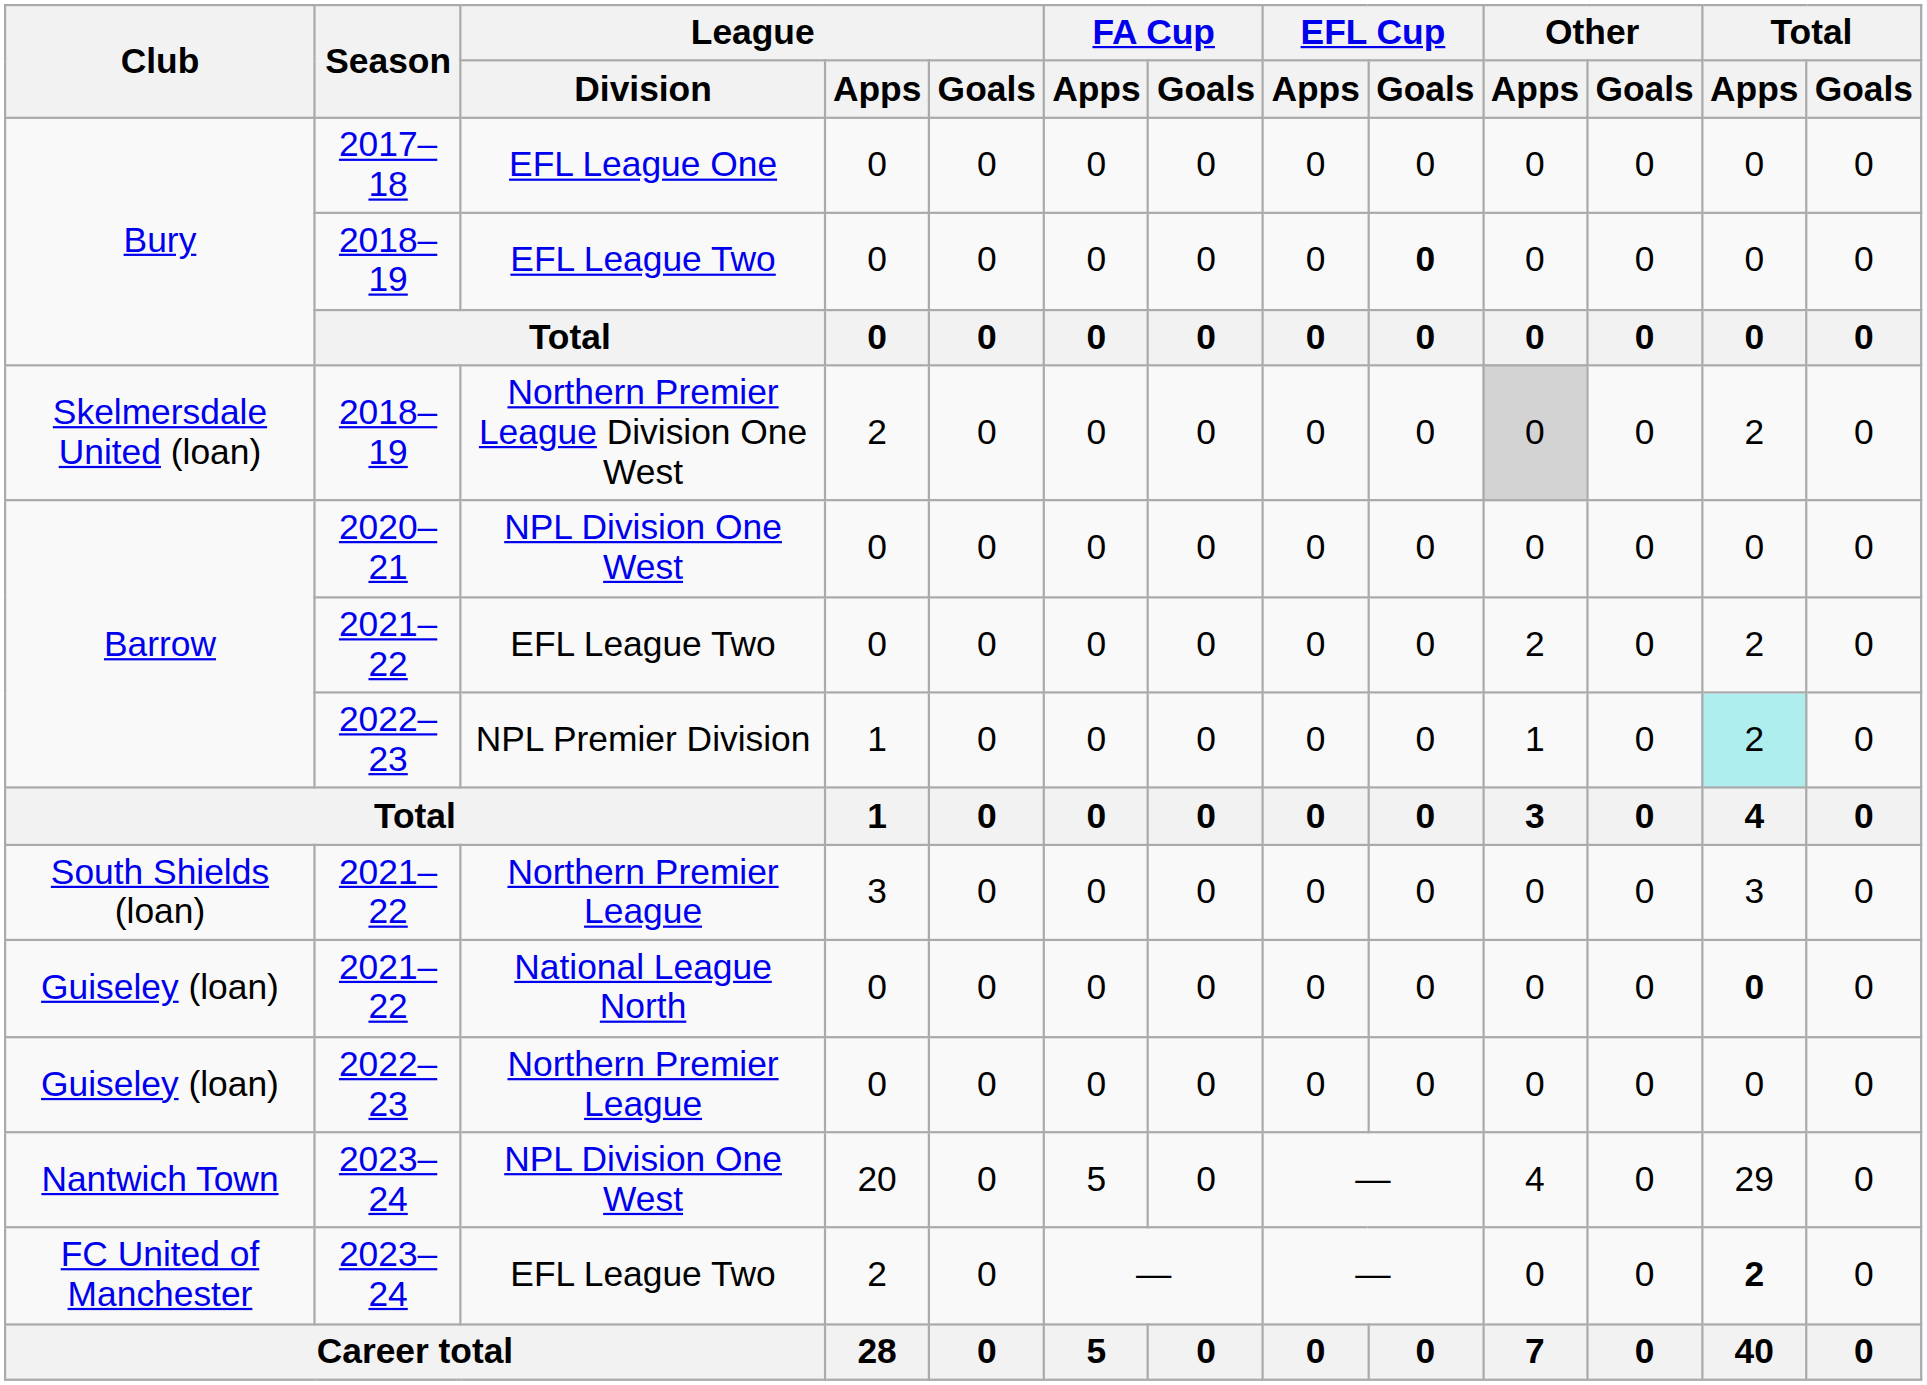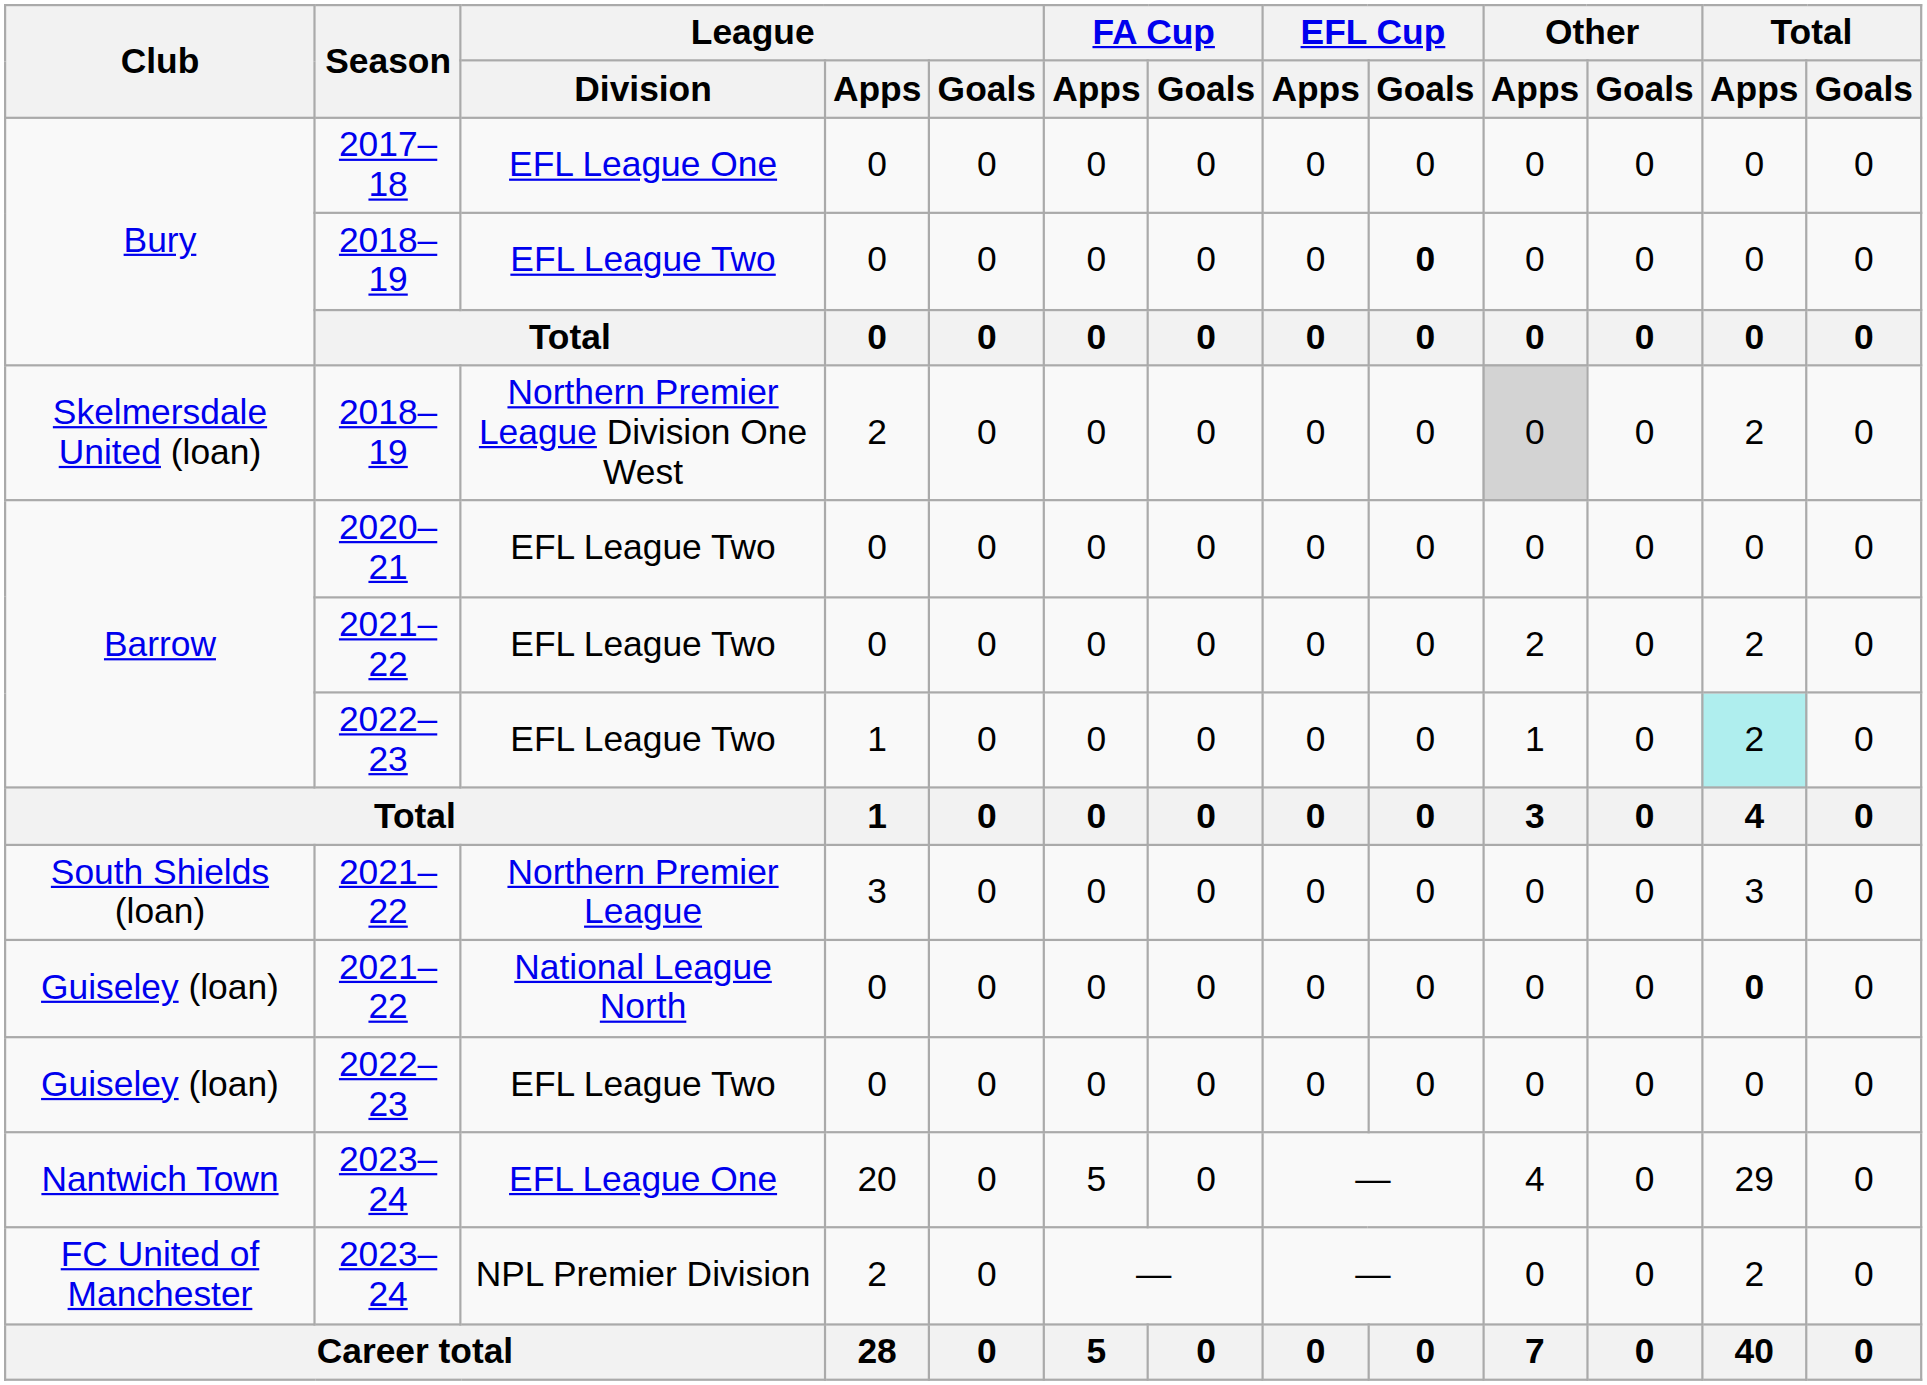 <table class="wikitable" style="text-align:center;">
 <tr>
 <th rowspan="2">Club</th>
 <th rowspan="2">Season</th>
 <th colspan="3">League</th>
 <th colspan="2"><a href='#'>FA Cup</a></th>
 <th colspan="2"><a href='#'>EFL Cup</a></th>
 <th colspan="2">Other</th>
 <th colspan="2">Total</th>
 </tr>
 <tr>
 <th>Division</th>
 <th>Apps</th>
 <th>Goals</th>
 <th>Apps</th>
 <th>Goals</th>
 <th>Apps</th>
 <th>Goals</th>
 <th>Apps</th>
 <th>Goals</th>
 <th>Apps</th>
 <th>Goals</th>
 </tr>
 <tr>
 <td rowspan="3"><a href='#'>Bury</a></td>
 <td><a href='#'>2017–18</a></td>
 <td><a href='#'>EFL League One</a></td>
 <td>0</td>
 <td>0</td>
 <td>0</td>
 <td>0</td>
 <td>0</td>
 <td>0</td>
 <td>0</td>
 <td>0</td>
 <td>0</td>
 <td>0</td>
 </tr>
 <tr>
 <td><a href='#'>2018–19</a></td>
 <td><a href='#'>EFL League Two</a></td>
 <td>0</td>
 <td>0</td>
 <td>0</td>
 <td>0</td>
 <td>0</td>
 <td><strong>0</strong></td>
 <td>0</td>
 <td>0</td>
 <td>0</td>
 <td>0</td>
 </tr>
 <tr>
 <th colspan="2">Total</th>
 <th>0</th>
 <th>0</th>
 <th>0</th>
 <th>0</th>
 <th>0</th>
 <th>0</th>
 <th>0</th>
 <th>0</th>
 <th>0</th>
 <th>0</th>
 </tr>
 <tr>
 <td><a href='#'>Skelmersdale United</a> (loan)</td>
 <td><a href='#'>2018–19</a></td>
 <td><a href='#'>Northern Premier League</a> Division One West</td>
 <td>2</td>
 <td>0</td>
 <td>0</td>
 <td>0</td>
 <td>0</td>
 <td>0</td>
 <td style="background: lightgrey;">0</td>
 <td>0</td>
 <td>2</td>
 <td>0</td>
 </tr>
 <tr>
 <td rowspan="3"><a href='#'>Barrow</a></td>
 <td><a href='#'>2020–21</a></td>
-<td><a href='#'>NPL Division One West</a></td>
+<td>EFL League Two</td>
 <td>0</td>
 <td>0</td>
 <td>0</td>
 <td>0</td>
 <td>0</td>
 <td>0</td>
 <td>0</td>
 <td>0</td>
 <td>0</td>
 <td>0</td>
 </tr>
 <tr>
 <td><a href='#'>2021–22</a></td>
 <td>EFL League Two</td>
 <td>0</td>
 <td>0</td>
 <td>0</td>
 <td>0</td>
 <td>0</td>
 <td>0</td>
 <td>2</td>
 <td>0</td>
 <td>2</td>
 <td>0</td>
 </tr>
 <tr>
 <td><a href='#'>2022–23</a></td>
-<td>NPL Premier Division</td>
+<td>EFL League Two</td>
 <td>1</td>
 <td>0</td>
 <td>0</td>
 <td>0</td>
 <td>0</td>
 <td>0</td>
 <td>1</td>
 <td>0</td>
 <td style="background: paleturquoise;">2</td>
 <td>0</td>
 </tr>
 <tr>
 <th colspan="3">Total</th>
 <th>1</th>
 <th>0</th>
 <th>0</th>
 <th>0</th>
 <th>0</th>
 <th>0</th>
 <th>3</th>
 <th>0</th>
 <th>4</th>
 <th>0</th>
 </tr>
 <tr>
 <td><a href='#'>South Shields</a> (loan)</td>
 <td><a href='#'>2021–22</a></td>
 <td><a href='#'>Northern Premier League</a></td>
 <td>3</td>
 <td>0</td>
 <td>0</td>
 <td>0</td>
 <td>0</td>
 <td>0</td>
 <td>0</td>
 <td>0</td>
 <td>3</td>
 <td>0</td>
 </tr>
 <tr>
 <td><a href='#'>Guiseley</a> (loan)</td>
 <td><a href='#'>2021–22</a></td>
 <td><a href='#'>National League North</a></td>
 <td>0</td>
 <td>0</td>
 <td>0</td>
 <td>0</td>
 <td>0</td>
 <td>0</td>
 <td>0</td>
 <td>0</td>
 <td><strong>0</strong></td>
 <td>0</td>
 </tr>
 <tr>
 <td><a href='#'>Guiseley</a> (loan)</td>
 <td><a href='#'>2022–23</a></td>
-<td><a href='#'>Northern Premier League</a></td>
+<td>EFL League Two</td>
 <td>0</td>
 <td>0</td>
 <td>0</td>
 <td>0</td>
 <td>0</td>
 <td>0</td>
 <td>0</td>
 <td>0</td>
 <td>0</td>
 <td>0</td>
 </tr>
 <tr>
 <td><a href='#'>Nantwich Town</a></td>
 <td><a href='#'>2023–24</a></td>
-<td><a href='#'>NPL Division One West</a></td>
+<td><a href='#'>EFL League One</a></td>
 <td>20</td>
 <td>0</td>
 <td>5</td>
 <td>0</td>
 <td colspan="2">—</td>
 <td>4</td>
 <td>0</td>
 <td>29</td>
 <td>0</td>
 </tr>
 <tr>
 <td><a href='#'>FC United of Manchester</a></td>
 <td><a href='#'>2023–24</a></td>
-<td>EFL League Two</td>
+<td>NPL Premier Division</td>
 <td>2</td>
 <td>0</td>
 <td colspan="2">—</td>
 <td colspan="2">—</td>
 <td>0</td>
 <td>0</td>
-<td><strong>2</strong></td>
+<td>2</td>
 <td>0</td>
 </tr>
 <tr>
 <th colspan="3">Career total</th>
 <th>28</th>
 <th>0</th>
 <th>5</th>
 <th>0</th>
 <th>0</th>
 <th>0</th>
 <th>7</th>
 <th>0</th>
 <th>40</th>
 <th>0</th>
 </tr>
 </table>
